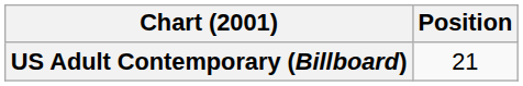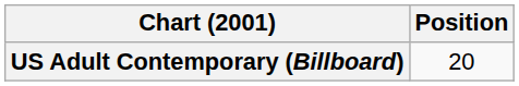 <table class="wikitable plainrowheaders" style="text-align:center">
 <tr>
 <th scope="col">Chart (2001)</th>
 <th scope="col">Position</th>
 </tr>
 <tr>
 <th scope="row">US Adult Contemporary (<em>Billboard</em>)</th>
-<td>21</td>
+<td>20</td>
 </tr>
 </table>
